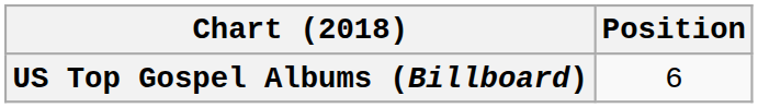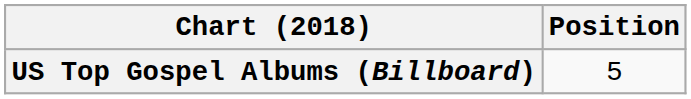 <table class="wikitable plainrowheaders" style="text-align:center">
 <tr>
 <th scope="col">Chart (2018)</th>
 <th scope="col">Position</th>
 </tr>
 <tr>
 <th scope="row">US Top Gospel Albums (<em>Billboard</em>)</th>
-<td>6</td>
+<td>5</td>
 </tr>
 </table>
